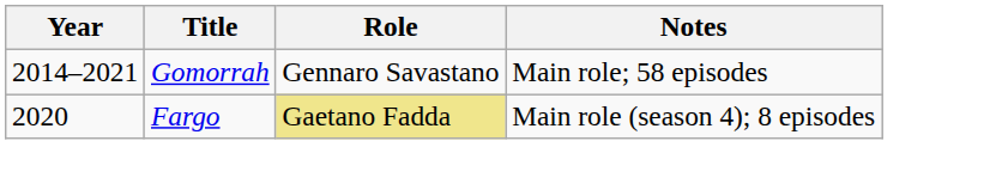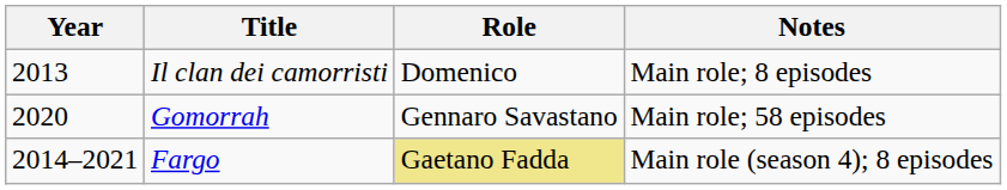 <table class="wikitable">
 <tr>
 <th>Year</th>
 <th>Title</th>
 <th>Role</th>
 <th>Notes</th>
 </tr>
 <tr>
-<td>2014–2021</td>
+<td>2013</td>
+<td><em>Il clan dei camorristi</em></td>
+<td>Domenico</td>
+<td>Main role; 8 episodes</td>
+</tr>
+<tr>
+<td>2020</td>
 <td><em><a href='#'>Gomorrah</a></em></td>
 <td>Gennaro Savastano</td>
 <td>Main role; 58 episodes</td>
 </tr>
 <tr>
-<td>2020</td>
+<td>2014–2021</td>
 <td><em><a href='#'>Fargo</a></em></td>
 <td style="background: khaki;">Gaetano Fadda</td>
 <td>Main role (season 4); 8 episodes</td>
 </tr>
 </table>
